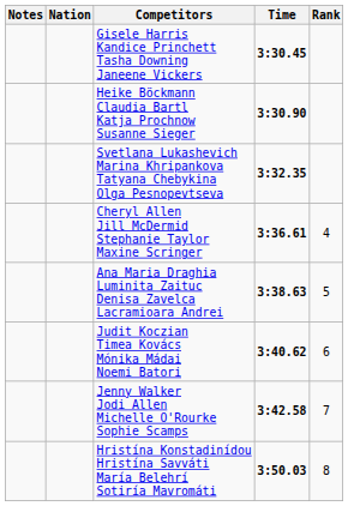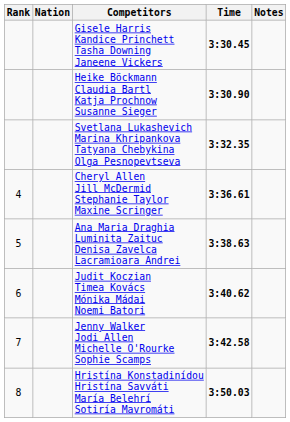 <table class="wikitable sortable" style="text-align:center">
 <tr>
-<th>Notes</th>
+<th>Rank</th>
 <th>Nation</th>
 <th>Competitors</th>
 <th>Time</th>
-<th>Rank</th>
+<th>Notes</th>
 </tr>
 <tr>
 <td></td>
 <td align=left></td>
 <td align=left><a href='#'>Gisele Harris</a><br><a href='#'>Kandice Princhett</a><br><a href='#'>Tasha Downing</a><br><a href='#'>Janeene Vickers</a></td>
 <td><strong>3:30.45</strong></td>
 <td></td>
 </tr>
 <tr>
 <td></td>
 <td align=left></td>
 <td align=left><a href='#'>Heike Böckmann</a><br><a href='#'>Claudia Bartl</a><br><a href='#'>Katja Prochnow</a><br><a href='#'>Susanne Sieger</a></td>
 <td><strong>3:30.90</strong></td>
 <td></td>
 </tr>
 <tr>
 <td></td>
 <td align=left></td>
 <td align=left><a href='#'>Svetlana Lukashevich</a><br><a href='#'>Marina Khripankova</a><br><a href='#'>Tatyana Chebykina</a><br><a href='#'>Olga Pesnopevtseva</a></td>
 <td><strong>3:32.35</strong></td>
 <td></td>
 </tr>
 <tr>
-<td></td>
+<td>4</td>
 <td align=left></td>
 <td align=left><a href='#'>Cheryl Allen</a><br><a href='#'>Jill McDermid</a><br><a href='#'>Stephanie Taylor</a><br><a href='#'>Maxine Scringer</a></td>
 <td><strong>3:36.61</strong></td>
-<td>4</td>
+<td></td>
 </tr>
 <tr>
-<td></td>
+<td>5</td>
 <td align=left></td>
 <td align=left><a href='#'>Ana Maria Draghia</a><br><a href='#'>Luminita Zaituc</a><br><a href='#'>Denisa Zavelca</a><br><a href='#'>Lacramioara Andrei</a></td>
 <td><strong>3:38.63</strong></td>
-<td>5</td>
+<td></td>
 </tr>
 <tr>
-<td></td>
+<td>6</td>
 <td align=left></td>
 <td align=left><a href='#'>Judit Koczian</a><br><a href='#'>Timea Kovács</a><br><a href='#'>Mónika Mádai</a><br><a href='#'>Noemi Batori</a></td>
 <td><strong>3:40.62</strong></td>
-<td>6</td>
+<td></td>
 </tr>
 <tr>
-<td></td>
+<td>7</td>
 <td align=left></td>
 <td align=left><a href='#'>Jenny Walker</a><br><a href='#'>Jodi Allen</a><br><a href='#'>Michelle O'Rourke</a><br><a href='#'>Sophie Scamps</a></td>
 <td><strong>3:42.58</strong></td>
-<td>7</td>
+<td></td>
 </tr>
 <tr>
-<td></td>
+<td>8</td>
 <td align=left></td>
 <td align=left><a href='#'>Hristína Konstadinídou</a><br><a href='#'>Hristína Savváti</a><br><a href='#'>María Belehrí</a><br><a href='#'>Sotiría Mavromáti</a></td>
 <td><strong>3:50.03</strong></td>
-<td>8</td>
+<td></td>
 </tr>
 </table>
